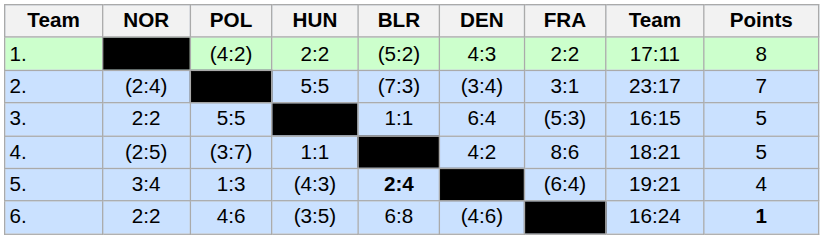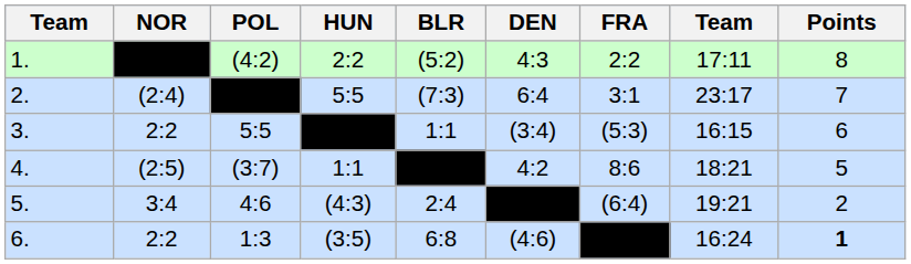 <table class="wikitable" bgcolor="#EFEFFF" width="50%">
 <tr bgcolor="#BCD2EE">
 <th>Team</th>
 <th>NOR</th>
 <th>POL</th>
 <th>HUN</th>
 <th>BLR</th>
 <th>DEN</th>
 <th>FRA</th>
 <th>Team</th>
 <th>Points</th>
 </tr>
 <tr bgcolor="#ccffcc" align="center">
 <td align="left">1. </td>
 <td style="background:#000000;"></td>
 <td>(4:2)</td>
 <td>2:2</td>
 <td>(5:2)</td>
 <td>4:3</td>
 <td>2:2</td>
 <td>17:11</td>
 <td>8</td>
 </tr>
 <tr bgcolor="#CAE1FF" align="center">
 <td align="left">2. </td>
 <td>(2:4)</td>
 <td style="background:#000000;"></td>
 <td>5:5</td>
 <td>(7:3)</td>
-<td>(3:4)</td>
+<td>6:4</td>
 <td>3:1</td>
 <td>23:17</td>
 <td>7</td>
 </tr>
 <tr bgcolor="#CAE1FF" align="center">
 <td align="left">3. </td>
 <td>2:2</td>
 <td>5:5</td>
 <td style="background:#000000;"></td>
 <td>1:1</td>
-<td>6:4</td>
+<td>(3:4)</td>
 <td>(5:3)</td>
 <td>16:15</td>
-<td>5</td>
+<td>6</td>
 </tr>
 <tr bgcolor="#CAE1FF" align="center">
 <td align="left">4. </td>
 <td>(2:5)</td>
 <td>(3:7)</td>
 <td>1:1</td>
 <td style="background:#000000;"></td>
 <td>4:2</td>
 <td>8:6</td>
 <td>18:21</td>
 <td>5</td>
 </tr>
 <tr bgcolor="#CAE1FF" align="center">
 <td align="left">5. </td>
 <td>3:4</td>
-<td>1:3</td>
+<td>4:6</td>
 <td>(4:3)</td>
-<td><strong>2:4</strong></td>
+<td>2:4</td>
 <td style="background:#000000;"></td>
 <td>(6:4)</td>
 <td>19:21</td>
-<td>4</td>
+<td>2</td>
 </tr>
 <tr bgcolor="#CAE1FF" align="center">
 <td align="left">6. </td>
 <td>2:2</td>
-<td>4:6</td>
+<td>1:3</td>
 <td>(3:5)</td>
 <td>6:8</td>
 <td>(4:6)</td>
 <td style="background:#000000;"></td>
 <td>16:24</td>
 <td><strong>1</strong></td>
 </tr>
 </table>
